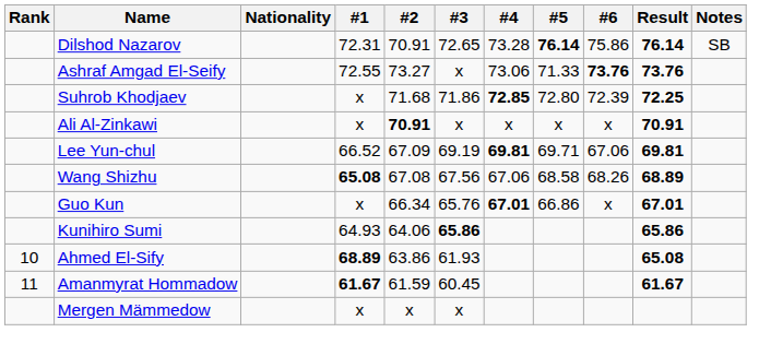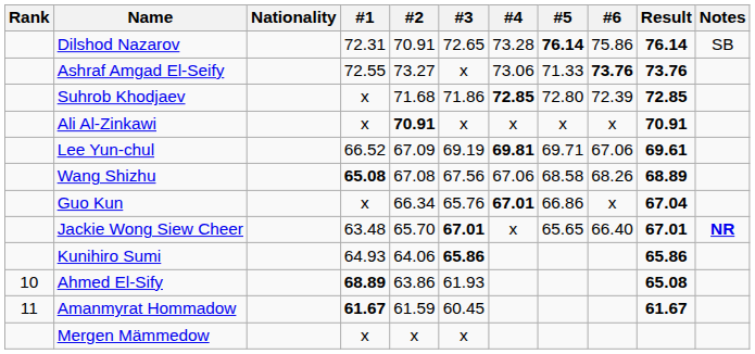 <table class="wikitable sortable" style="text-align:center">
 <tr>
 <th>Rank</th>
 <th>Name</th>
 <th>Nationality</th>
 <th>#1</th>
 <th>#2</th>
 <th>#3</th>
 <th>#4</th>
 <th>#5</th>
 <th>#6</th>
 <th>Result</th>
 <th>Notes</th>
 </tr>
 <tr>
 <td></td>
 <td align=left><a href='#'>Dilshod Nazarov</a></td>
 <td align=left></td>
 <td>72.31</td>
 <td>70.91</td>
 <td>72.65</td>
 <td>73.28</td>
 <td><strong>76.14</strong></td>
 <td>75.86</td>
 <td><strong>76.14</strong></td>
 <td>SB</td>
 </tr>
 <tr>
 <td></td>
 <td align=left><a href='#'>Ashraf Amgad El-Seify</a></td>
 <td align=left></td>
 <td>72.55</td>
 <td>73.27</td>
 <td>x</td>
 <td>73.06</td>
 <td>71.33</td>
 <td><strong>73.76</strong></td>
 <td><strong>73.76</strong></td>
 <td></td>
 </tr>
 <tr>
 <td></td>
 <td align=left><a href='#'>Suhrob Khodjaev</a></td>
 <td align=left></td>
 <td>x</td>
 <td>71.68</td>
 <td>71.86</td>
 <td><strong>72.85</strong></td>
 <td>72.80</td>
 <td>72.39</td>
-<td><strong>72.25</strong></td>
+<td><strong>72.85</strong></td>
 <td></td>
 </tr>
 <tr>
 <td></td>
 <td align=left><a href='#'>Ali Al-Zinkawi</a></td>
 <td align=left></td>
 <td>x</td>
 <td><strong>70.91</strong></td>
 <td>x</td>
 <td>x</td>
 <td>x</td>
 <td>x</td>
 <td><strong>70.91</strong></td>
 <td></td>
 </tr>
 <tr>
 <td></td>
 <td align=left><a href='#'>Lee Yun-chul</a></td>
 <td align=left></td>
 <td>66.52</td>
 <td>67.09</td>
 <td>69.19</td>
 <td><strong>69.81</strong></td>
 <td>69.71</td>
 <td>67.06</td>
-<td><strong>69.81</strong></td>
+<td><strong>69.61</strong></td>
 <td></td>
 </tr>
 <tr>
 <td></td>
 <td align=left><a href='#'>Wang Shizhu</a></td>
 <td align=left></td>
 <td><strong>65.08</strong></td>
 <td>67.08</td>
 <td>67.56</td>
 <td>67.06</td>
 <td>68.58</td>
 <td>68.26</td>
 <td><strong>68.89</strong></td>
 <td></td>
 </tr>
 <tr>
 <td></td>
 <td align=left><a href='#'>Guo Kun</a></td>
 <td align=left></td>
 <td>x</td>
 <td>66.34</td>
 <td>65.76</td>
 <td><strong>67.01</strong></td>
 <td>66.86</td>
 <td>x</td>
+<td><strong>67.04</strong></td>
+<td></td>
+</tr>
+<tr>
+<td></td>
+<td align=left><a href='#'>Jackie Wong Siew Cheer</a></td>
+<td align=left></td>
+<td>63.48</td>
+<td>65.70</td>
 <td><strong>67.01</strong></td>
-<td></td>
+<td>x</td>
+<td>65.65</td>
+<td>66.40</td>
+<td><strong>67.01</strong></td>
+<td><strong><a href='#'>NR</a></strong></td>
 </tr>
 <tr>
 <td></td>
 <td align=left><a href='#'>Kunihiro Sumi</a></td>
 <td align=left></td>
 <td>64.93</td>
 <td>64.06</td>
 <td><strong>65.86</strong></td>
 <td></td>
 <td></td>
 <td></td>
 <td><strong>65.86</strong></td>
 <td></td>
 </tr>
 <tr>
 <td>10</td>
 <td align=left><a href='#'>Ahmed El-Sify</a></td>
 <td align=left></td>
 <td><strong>68.89</strong></td>
 <td>63.86</td>
 <td>61.93</td>
 <td></td>
 <td></td>
 <td></td>
 <td><strong>65.08</strong></td>
 <td></td>
 </tr>
 <tr>
 <td>11</td>
 <td align=left><a href='#'>Amanmyrat Hommadow</a></td>
 <td align=left></td>
 <td><strong>61.67</strong></td>
 <td>61.59</td>
 <td>60.45</td>
 <td></td>
 <td></td>
 <td></td>
 <td><strong>61.67</strong></td>
 <td></td>
 </tr>
 <tr>
 <td></td>
 <td align=left><a href='#'>Mergen Mämmedow</a></td>
 <td align=left></td>
 <td>x</td>
 <td>x</td>
 <td>x</td>
 <td></td>
 <td></td>
 <td></td>
 <td><strong></strong></td>
 <td></td>
 </tr>
 </table>
